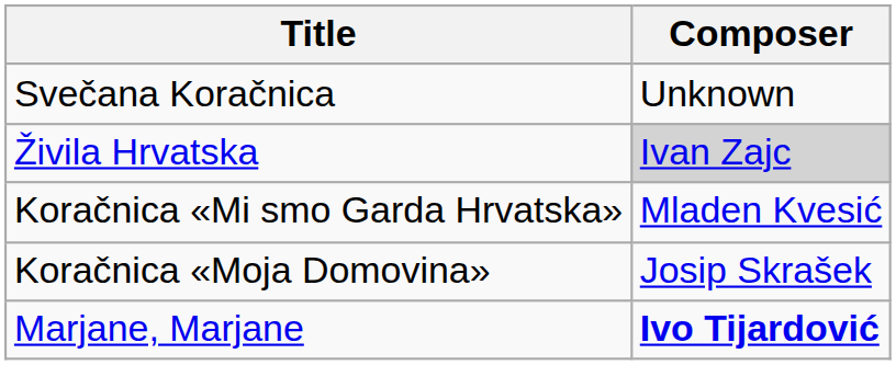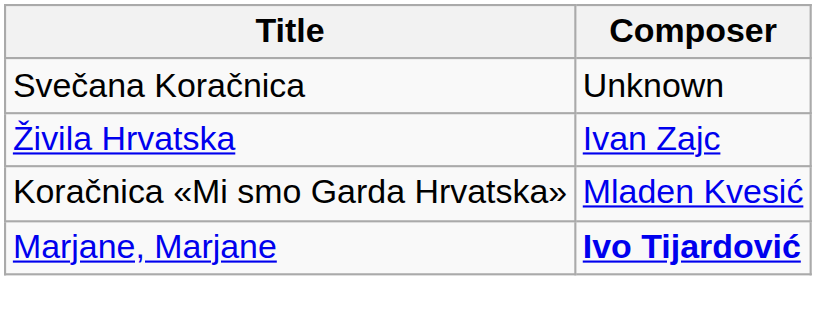 <table class="wikitable">
 <tr>
 <th>Title</th>
 <th>Composer</th>
 </tr>
 <tr>
 <td>Svečana Koračnica</td>
 <td>Unknown</td>
 </tr>
 <tr>
 <td><a href='#'>Živila Hrvatska</a></td>
-<td style="background: lightgrey;"><a href='#'>Ivan Zajc</a></td>
+<td><a href='#'>Ivan Zajc</a></td>
 </tr>
 <tr>
 <td>Koračnica «Mi smo Garda Hrvatska»</td>
 <td><a href='#'>Mladen Kvesić</a></td>
 </tr>
 <tr>
-<td>Koračnica «Moja Domovina»</td>
-<td><a href='#'>Josip Skrašek</a></td>
-</tr>
-<tr>
 <td><a href='#'>Marjane, Marjane</a></td>
 <td><strong><a href='#'>Ivo Tijardović</a></strong></td>
 </tr>
 </table>
